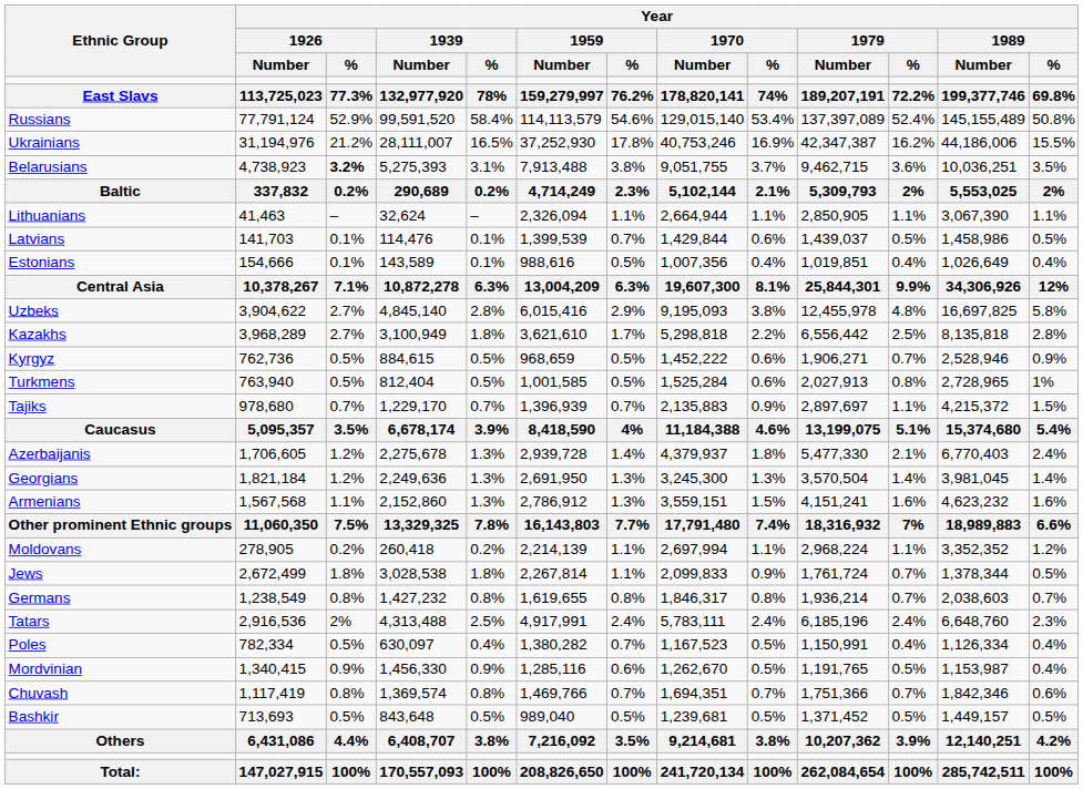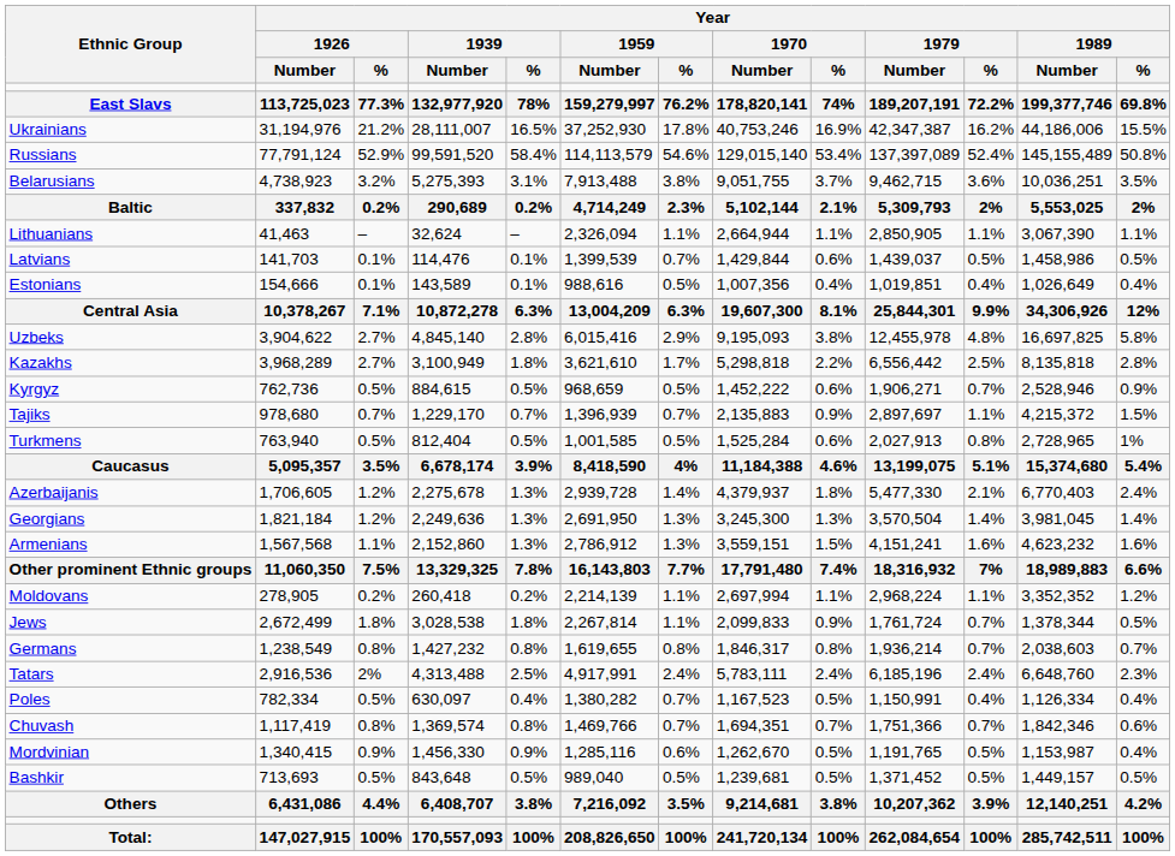 <table class="wikitable sortable">
 <tr>
 <th rowspan="3">Ethnic Group</th>
 <th colspan="12">Year</th>
 </tr>
 <tr>
 <th colspan="2">1926</th>
 <th colspan="2">1939</th>
 <th colspan="2">1959</th>
 <th colspan="2">1970</th>
 <th colspan="2">1979</th>
 <th colspan="2">1989</th>
 </tr>
 <tr>
 <th>Number</th>
 <th>%</th>
 <th>Number</th>
 <th>%</th>
 <th>Number</th>
 <th>%</th>
 <th>Number</th>
 <th>%</th>
 <th>Number</th>
 <th>%</th>
 <th>Number</th>
 <th>%</th>
 </tr>
 <tr>
 <td></td>
 <td></td>
 <td></td>
 <td></td>
 <td></td>
 <td></td>
 <td></td>
 <td></td>
 <td></td>
 <td></td>
 <td></td>
 <td></td>
 <td></td>
 </tr>
 <tr>
 <th><a href='#'>East Slavs</a></th>
 <th>113,725,023</th>
 <th>77.3%</th>
 <th>132,977,920</th>
 <th>78%</th>
 <th>159,279,997</th>
 <th>76.2%</th>
 <th>178,820,141</th>
 <th>74%</th>
 <th>189,207,191</th>
 <th>72.2%</th>
 <th>199,377,746</th>
 <th>69.8%</th>
 </tr>
 <tr>
+<td><a href='#'>Ukrainians</a> </td>
+<td>31,194,976</td>
+<td>21.2%</td>
+<td>28,111,007</td>
+<td>16.5%</td>
+<td>37,252,930</td>
+<td>17.8%</td>
+<td>40,753,246</td>
+<td>16.9%</td>
+<td>42,347,387</td>
+<td>16.2%</td>
+<td>44,186,006</td>
+<td>15.5%</td>
+</tr>
+<tr>
 <td><a href='#'>Russians</a> </td>
 <td>77,791,124</td>
 <td>52.9%</td>
 <td>99,591,520</td>
 <td>58.4%</td>
 <td>114,113,579</td>
 <td>54.6%</td>
 <td>129,015,140</td>
 <td>53.4%</td>
 <td>137,397,089</td>
 <td>52.4%</td>
 <td>145,155,489</td>
 <td>50.8%</td>
 </tr>
 <tr>
-<td><a href='#'>Ukrainians</a> </td>
-<td>31,194,976</td>
-<td>21.2%</td>
-<td>28,111,007</td>
-<td>16.5%</td>
-<td>37,252,930</td>
-<td>17.8%</td>
-<td>40,753,246</td>
-<td>16.9%</td>
-<td>42,347,387</td>
-<td>16.2%</td>
-<td>44,186,006</td>
-<td>15.5%</td>
-</tr>
-<tr>
 <td><a href='#'>Belarusians</a> </td>
 <td>4,738,923</td>
-<td><strong>3.2%</strong></td>
+<td>3.2%</td>
 <td>5,275,393</td>
 <td>3.1%</td>
 <td>7,913,488</td>
 <td>3.8%</td>
 <td>9,051,755</td>
 <td>3.7%</td>
 <td>9,462,715</td>
 <td>3.6%</td>
 <td>10,036,251</td>
 <td>3.5%</td>
 </tr>
 <tr>
 <th>Baltic</th>
 <th>337,832</th>
 <th>0.2%</th>
 <th>290,689</th>
 <th>0.2%</th>
 <th>4,714,249</th>
 <th>2.3%</th>
 <th>5,102,144</th>
 <th>2.1%</th>
 <th>5,309,793</th>
 <th>2%</th>
 <th>5,553,025</th>
 <th>2%</th>
 </tr>
 <tr>
 <td><a href='#'>Lithuanians</a> </td>
 <td>41,463</td>
 <td>–</td>
 <td>32,624</td>
 <td>–</td>
 <td>2,326,094</td>
 <td>1.1%</td>
 <td>2,664,944</td>
 <td>1.1%</td>
 <td>2,850,905</td>
 <td>1.1%</td>
 <td>3,067,390</td>
 <td>1.1%</td>
 </tr>
 <tr>
 <td><a href='#'>Latvians</a> </td>
 <td>141,703</td>
 <td>0.1%</td>
 <td>114,476</td>
 <td>0.1%</td>
 <td>1,399,539</td>
 <td>0.7%</td>
 <td>1,429,844</td>
 <td>0.6%</td>
 <td>1,439,037</td>
 <td>0.5%</td>
 <td>1,458,986</td>
 <td>0.5%</td>
 </tr>
 <tr>
 <td><a href='#'>Estonians</a> </td>
 <td>154,666</td>
 <td>0.1%</td>
 <td>143,589</td>
 <td>0.1%</td>
 <td>988,616</td>
 <td>0.5%</td>
 <td>1,007,356</td>
 <td>0.4%</td>
 <td>1,019,851</td>
 <td>0.4%</td>
 <td>1,026,649</td>
 <td>0.4%</td>
 </tr>
 <tr>
 <th>Central Asia</th>
 <th>10,378,267</th>
 <th>7.1%</th>
 <th>10,872,278</th>
 <th>6.3%</th>
 <th>13,004,209</th>
 <th>6.3%</th>
 <th>19,607,300</th>
 <th>8.1%</th>
 <th>25,844,301</th>
 <th>9.9%</th>
 <th>34,306,926</th>
 <th>12%</th>
 </tr>
 <tr>
 <td><a href='#'>Uzbeks</a> </td>
 <td>3,904,622</td>
 <td>2.7%</td>
 <td>4,845,140</td>
 <td>2.8%</td>
 <td>6,015,416</td>
 <td>2.9%</td>
 <td>9,195,093</td>
 <td>3.8%</td>
 <td>12,455,978</td>
 <td>4.8%</td>
 <td>16,697,825</td>
 <td>5.8%</td>
 </tr>
 <tr>
 <td><a href='#'>Kazakhs</a> </td>
 <td>3,968,289</td>
 <td>2.7%</td>
 <td>3,100,949</td>
 <td>1.8%</td>
 <td>3,621,610</td>
 <td>1.7%</td>
 <td>5,298,818</td>
 <td>2.2%</td>
 <td>6,556,442</td>
 <td>2.5%</td>
 <td>8,135,818</td>
 <td>2.8%</td>
 </tr>
 <tr>
 <td><a href='#'>Kyrgyz</a> </td>
 <td>762,736</td>
 <td>0.5%</td>
 <td>884,615</td>
 <td>0.5%</td>
 <td>968,659</td>
 <td>0.5%</td>
 <td>1,452,222</td>
 <td>0.6%</td>
 <td>1,906,271</td>
 <td>0.7%</td>
 <td>2,528,946</td>
 <td>0.9%</td>
 </tr>
 <tr>
+<td><a href='#'>Tajiks</a> </td>
+<td>978,680</td>
+<td>0.7%</td>
+<td>1,229,170</td>
+<td>0.7%</td>
+<td>1,396,939</td>
+<td>0.7%</td>
+<td>2,135,883</td>
+<td>0.9%</td>
+<td>2,897,697</td>
+<td>1.1%</td>
+<td>4,215,372</td>
+<td>1.5%</td>
+</tr>
+<tr>
 <td><a href='#'>Turkmens</a> </td>
 <td>763,940</td>
 <td>0.5%</td>
 <td>812,404</td>
 <td>0.5%</td>
 <td>1,001,585</td>
 <td>0.5%</td>
 <td>1,525,284</td>
 <td>0.6%</td>
 <td>2,027,913</td>
 <td>0.8%</td>
 <td>2,728,965</td>
 <td>1%</td>
-</tr>
-<tr>
-<td><a href='#'>Tajiks</a> </td>
-<td>978,680</td>
-<td>0.7%</td>
-<td>1,229,170</td>
-<td>0.7%</td>
-<td>1,396,939</td>
-<td>0.7%</td>
-<td>2,135,883</td>
-<td>0.9%</td>
-<td>2,897,697</td>
-<td>1.1%</td>
-<td>4,215,372</td>
-<td>1.5%</td>
 </tr>
 <tr>
 <th>Caucasus</th>
 <th>5,095,357</th>
 <th>3.5%</th>
 <th>6,678,174</th>
 <th>3.9%</th>
 <th>8,418,590</th>
 <th>4%</th>
 <th>11,184,388</th>
 <th>4.6%</th>
 <th>13,199,075</th>
 <th>5.1%</th>
 <th>15,374,680</th>
 <th>5.4%</th>
 </tr>
 <tr>
 <td><a href='#'>Azerbaijanis</a> </td>
 <td>1,706,605</td>
 <td>1.2%</td>
 <td>2,275,678</td>
 <td>1.3%</td>
 <td>2,939,728</td>
 <td>1.4%</td>
 <td>4,379,937</td>
 <td>1.8%</td>
 <td>5,477,330</td>
 <td>2.1%</td>
 <td>6,770,403</td>
 <td>2.4%</td>
 </tr>
 <tr>
 <td><a href='#'>Georgians</a> </td>
 <td>1,821,184</td>
 <td>1.2%</td>
 <td>2,249,636</td>
 <td>1.3%</td>
 <td>2,691,950</td>
 <td>1.3%</td>
 <td>3,245,300</td>
 <td>1.3%</td>
 <td>3,570,504</td>
 <td>1.4%</td>
 <td>3,981,045</td>
 <td>1.4%</td>
 </tr>
 <tr>
 <td><a href='#'>Armenians</a> </td>
 <td>1,567,568</td>
 <td>1.1%</td>
 <td>2,152,860</td>
 <td>1.3%</td>
 <td>2,786,912</td>
 <td>1.3%</td>
 <td>3,559,151</td>
 <td>1.5%</td>
 <td>4,151,241</td>
 <td>1.6%</td>
 <td>4,623,232</td>
 <td>1.6%</td>
 </tr>
 <tr>
 <th>Other prominent Ethnic groups</th>
 <th>11,060,350</th>
 <th>7.5%</th>
 <th>13,329,325</th>
 <th>7.8%</th>
 <th>16,143,803</th>
 <th>7.7%</th>
 <th>17,791,480</th>
 <th>7.4%</th>
 <th>18,316,932</th>
 <th>7%</th>
 <th>18,989,883</th>
 <th>6.6%</th>
 </tr>
 <tr>
 <td><a href='#'>Moldovans</a> </td>
 <td>278,905</td>
 <td>0.2%</td>
 <td>260,418</td>
 <td>0.2%</td>
 <td>2,214,139</td>
 <td>1.1%</td>
 <td>2,697,994</td>
 <td>1.1%</td>
 <td>2,968,224</td>
 <td>1.1%</td>
 <td>3,352,352</td>
 <td>1.2%</td>
 </tr>
 <tr>
 <td><a href='#'>Jews</a> </td>
 <td>2,672,499</td>
 <td>1.8%</td>
 <td>3,028,538</td>
 <td>1.8%</td>
 <td>2,267,814</td>
 <td>1.1%</td>
 <td>2,099,833</td>
 <td>0.9%</td>
 <td>1,761,724</td>
 <td>0.7%</td>
 <td>1,378,344</td>
 <td>0.5%</td>
 </tr>
 <tr>
 <td><a href='#'>Germans</a></td>
 <td>1,238,549</td>
 <td>0.8%</td>
 <td>1,427,232</td>
 <td>0.8%</td>
 <td>1,619,655</td>
 <td>0.8%</td>
 <td>1,846,317</td>
 <td>0.8%</td>
 <td>1,936,214</td>
 <td>0.7%</td>
 <td>2,038,603</td>
 <td>0.7%</td>
 </tr>
 <tr>
 <td><a href='#'>Tatars</a></td>
 <td>2,916,536</td>
 <td>2%</td>
 <td>4,313,488</td>
 <td>2.5%</td>
 <td>4,917,991</td>
 <td>2.4%</td>
 <td>5,783,111</td>
 <td>2.4%</td>
 <td>6,185,196</td>
 <td>2.4%</td>
 <td>6,648,760</td>
 <td>2.3%</td>
 </tr>
 <tr>
 <td><a href='#'>Poles</a></td>
 <td>782,334</td>
 <td>0.5%</td>
 <td>630,097</td>
 <td>0.4%</td>
 <td>1,380,282</td>
 <td>0.7%</td>
 <td>1,167,523</td>
 <td>0.5%</td>
 <td>1,150,991</td>
 <td>0.4%</td>
 <td>1,126,334</td>
 <td>0.4%</td>
 </tr>
 <tr>
+<td><a href='#'>Chuvash</a></td>
+<td>1,117,419</td>
+<td>0.8%</td>
+<td>1,369,574</td>
+<td>0.8%</td>
+<td>1,469,766</td>
+<td>0.7%</td>
+<td>1,694,351</td>
+<td>0.7%</td>
+<td>1,751,366</td>
+<td>0.7%</td>
+<td>1,842,346</td>
+<td>0.6%</td>
+</tr>
+<tr>
 <td><a href='#'>Mordvinian</a></td>
 <td>1,340,415</td>
 <td>0.9%</td>
 <td>1,456,330</td>
 <td>0.9%</td>
 <td>1,285,116</td>
 <td>0.6%</td>
 <td>1,262,670</td>
 <td>0.5%</td>
 <td>1,191,765</td>
 <td>0.5%</td>
 <td>1,153,987</td>
 <td>0.4%</td>
-</tr>
-<tr>
-<td><a href='#'>Chuvash</a></td>
-<td>1,117,419</td>
-<td>0.8%</td>
-<td>1,369,574</td>
-<td>0.8%</td>
-<td>1,469,766</td>
-<td>0.7%</td>
-<td>1,694,351</td>
-<td>0.7%</td>
-<td>1,751,366</td>
-<td>0.7%</td>
-<td>1,842,346</td>
-<td>0.6%</td>
 </tr>
 <tr>
 <td><a href='#'>Bashkir</a></td>
 <td>713,693</td>
 <td>0.5%</td>
 <td>843,648</td>
 <td>0.5%</td>
 <td>989,040</td>
 <td>0.5%</td>
 <td>1,239,681</td>
 <td>0.5%</td>
 <td>1,371,452</td>
 <td>0.5%</td>
 <td>1,449,157</td>
 <td>0.5%</td>
 </tr>
 <tr>
 <th>Others</th>
 <th>6,431,086</th>
 <th>4.4%</th>
 <th>6,408,707</th>
 <th>3.8%</th>
 <th>7,216,092</th>
 <th>3.5%</th>
 <th>9,214,681</th>
 <th>3.8%</th>
 <th>10,207,362</th>
 <th>3.9%</th>
 <th>12,140,251</th>
 <th>4.2%</th>
 </tr>
 <tr>
 <td></td>
 <td></td>
 <td></td>
 <td></td>
 <td></td>
 <td></td>
 <td></td>
 <td></td>
 <td></td>
 <td></td>
 <td></td>
 <td></td>
 <td></td>
 </tr>
 <tr>
 <th>Total:</th>
 <th>147,027,915</th>
 <th>100%</th>
 <th>170,557,093</th>
 <th>100%</th>
 <th>208,826,650</th>
 <th>100%</th>
 <th>241,720,134</th>
 <th>100%</th>
 <th>262,084,654</th>
 <th>100%</th>
 <th>285,742,511</th>
 <th>100%</th>
 </tr>
 </table>
